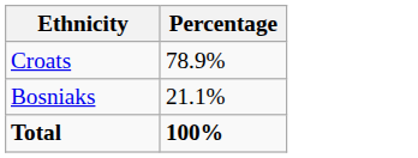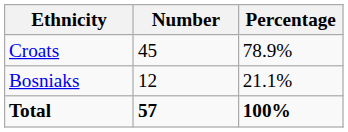 <table class="wikitable">
 <tr>
 <th width="100px">Ethnicity</th>
+<th width="80px">Number</th>
 <th width="80px">Percentage</th>
 </tr>
 <tr>
 <td><a href='#'>Croats</a></td>
+<td>45</td>
 <td>78.9%</td>
 </tr>
 <tr>
 <td><a href='#'>Bosniaks</a></td>
+<td>12</td>
 <td>21.1%</td>
 </tr>
 <tr>
 <td><strong>Total</strong></td>
+<td><strong>57</strong></td>
 <td><strong>100%</strong></td>
 </tr>
 </table>
